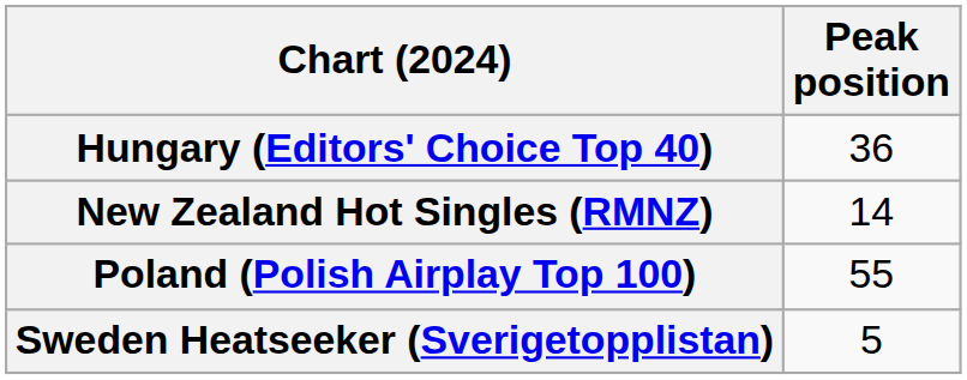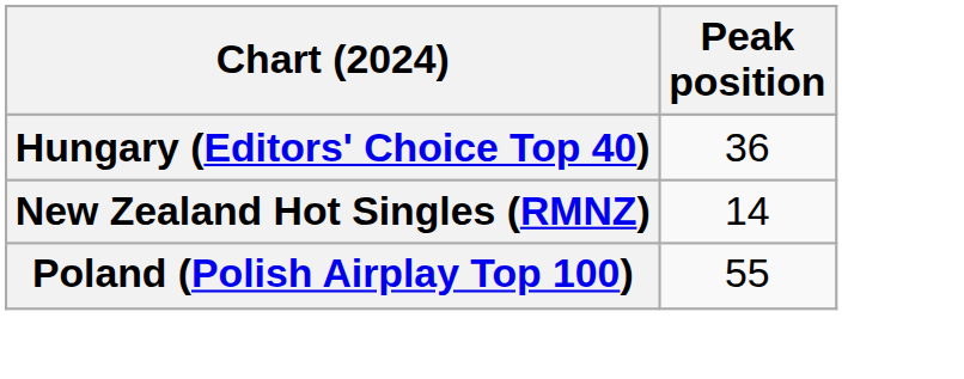 <table class="wikitable sortable plainrowheaders" style="text-align:center">
 <tr>
 <th scope="col">Chart (2024)</th>
 <th scope="col">Peak<br>position</th>
 </tr>
 <tr>
 <th scope="row">Hungary (<a href='#'>Editors' Choice Top 40</a>)</th>
 <td>36</td>
 </tr>
 <tr>
 <th scope="row">New Zealand Hot Singles (<a href='#'>RMNZ</a>)</th>
 <td>14</td>
 </tr>
 <tr>
 <th scope="row">Poland (<a href='#'>Polish Airplay Top 100</a>)</th>
 <td>55</td>
 </tr>
-<tr>
-<th scope="row">Sweden Heatseeker (<a href='#'>Sverigetopplistan</a>)</th>
-<td>5</td>
-</tr>
 </table>
